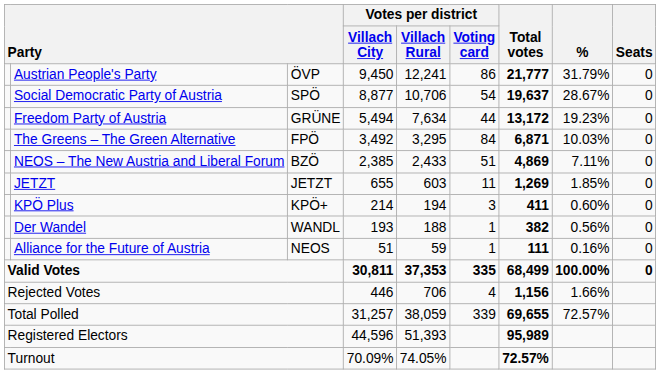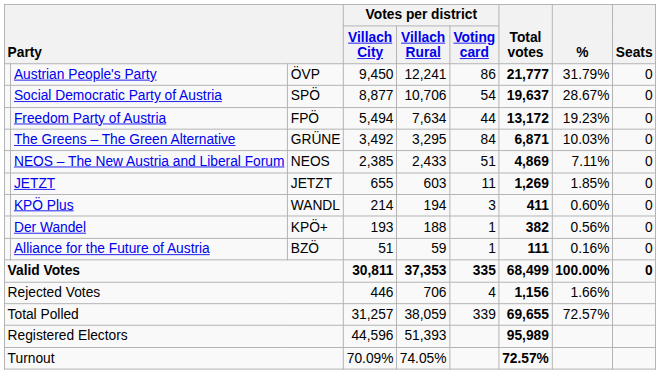 <table class="wikitable" border="1" style="text-align:right;">
 <tr>
 <th style="text-align:left;" valign=bottom rowspan=2 colspan=3>Party</th>
 <th colspan=3>Votes per district</th>
 <th align=center valign=bottom rowspan=2 width="50">Total<br>votes</th>
 <th align=center valign=bottom rowspan=2 width="50">%</th>
 <th align=center valign=bottom rowspan=2>Seats</th>
 </tr>
 <tr>
 <th align=center valign=bottom width="50"><a href='#'>Villach<br>City</a></th>
 <th align=center valign=bottom width="50"><a href='#'>Villach<br>Rural</a></th>
 <th align=center valign=bottom width="50"><a href='#'>Voting<br>card</a></th>
 </tr>
 <tr>
 <td></td>
 <td align=left><a href='#'>Austrian People's Party</a></td>
 <td align=left>ÖVP</td>
 <td>9,450</td>
 <td>12,241</td>
 <td>86</td>
 <td><strong>21,777</strong></td>
 <td>31.79%</td>
 <td>0</td>
 </tr>
 <tr>
 <td></td>
 <td align=left><a href='#'>Social Democratic Party of Austria</a></td>
 <td align=left>SPÖ</td>
 <td>8,877</td>
 <td>10,706</td>
 <td>54</td>
 <td><strong>19,637</strong></td>
 <td>28.67%</td>
 <td>0</td>
 </tr>
 <tr>
 <td></td>
 <td align=left><a href='#'>Freedom Party of Austria</a></td>
-<td align=left>GRÜNE</td>
+<td align=left>FPÖ</td>
 <td>5,494</td>
 <td>7,634</td>
 <td>44</td>
 <td><strong>13,172</strong></td>
 <td>19.23%</td>
 <td>0</td>
 </tr>
 <tr>
 <td></td>
 <td align=left><a href='#'>The Greens – The Green Alternative</a></td>
-<td align=left>FPÖ</td>
+<td align=left>GRÜNE</td>
 <td>3,492</td>
 <td>3,295</td>
 <td>84</td>
 <td><strong>6,871</strong></td>
 <td>10.03%</td>
 <td>0</td>
 </tr>
 <tr>
 <td></td>
 <td align=left style="white-space: nowrap;"><a href='#'>NEOS – The New Austria and Liberal Forum</a></td>
-<td align=left>BZÖ</td>
+<td align=left>NEOS</td>
 <td>2,385</td>
 <td>2,433</td>
 <td>51</td>
 <td><strong>4,869</strong></td>
 <td>7.11%</td>
 <td>0</td>
 </tr>
 <tr>
 <td></td>
 <td align=left><a href='#'>JETZT</a></td>
 <td align=left>JETZT</td>
 <td>655</td>
 <td>603</td>
 <td>11</td>
 <td><strong>1,269</strong></td>
 <td>1.85%</td>
 <td>0</td>
 </tr>
 <tr>
 <td></td>
 <td align=left><a href='#'>KPÖ Plus</a></td>
-<td align=left>KPÖ+</td>
+<td align=left>WANDL</td>
 <td>214</td>
 <td>194</td>
 <td>3</td>
 <td><strong>411</strong></td>
 <td>0.60%</td>
 <td>0</td>
 </tr>
 <tr>
 <td></td>
 <td align=left><a href='#'>Der Wandel</a></td>
-<td align=left>WANDL</td>
+<td align=left>KPÖ+</td>
 <td>193</td>
 <td>188</td>
 <td>1</td>
 <td><strong>382</strong></td>
 <td>0.56%</td>
 <td>0</td>
 </tr>
 <tr>
 <td></td>
 <td align=left><a href='#'>Alliance for the Future of Austria</a></td>
-<td align=left>NEOS</td>
+<td align=left>BZÖ</td>
 <td>51</td>
 <td>59</td>
 <td>1</td>
 <td><strong>111</strong></td>
 <td>0.16%</td>
 <td>0</td>
 </tr>
 <tr style="font-weight:bold">
 <td align=left colspan=3>Valid Votes</td>
 <td>30,811</td>
 <td>37,353</td>
 <td>335</td>
 <td>68,499</td>
 <td>100.00%</td>
 <td>0</td>
 </tr>
 <tr>
 <td align=left colspan=3>Rejected Votes</td>
 <td>446</td>
 <td>706</td>
 <td>4</td>
 <td><strong>1,156</strong></td>
 <td>1.66%</td>
 <td></td>
 </tr>
 <tr>
 <td align=left colspan=3>Total Polled</td>
 <td>31,257</td>
 <td>38,059</td>
 <td>339</td>
 <td><strong>69,655</strong></td>
 <td>72.57%</td>
 <td></td>
 </tr>
 <tr>
 <td align=left colspan=3>Registered Electors</td>
 <td>44,596</td>
 <td>51,393</td>
 <td></td>
 <td><strong>95,989</strong></td>
 <td></td>
 <td></td>
 </tr>
 <tr>
 <td align=left colspan=3>Turnout</td>
 <td>70.09%</td>
 <td>74.05%</td>
 <td></td>
 <td><strong>72.57%</strong></td>
 <td></td>
 <td></td>
 </tr>
 </table>
